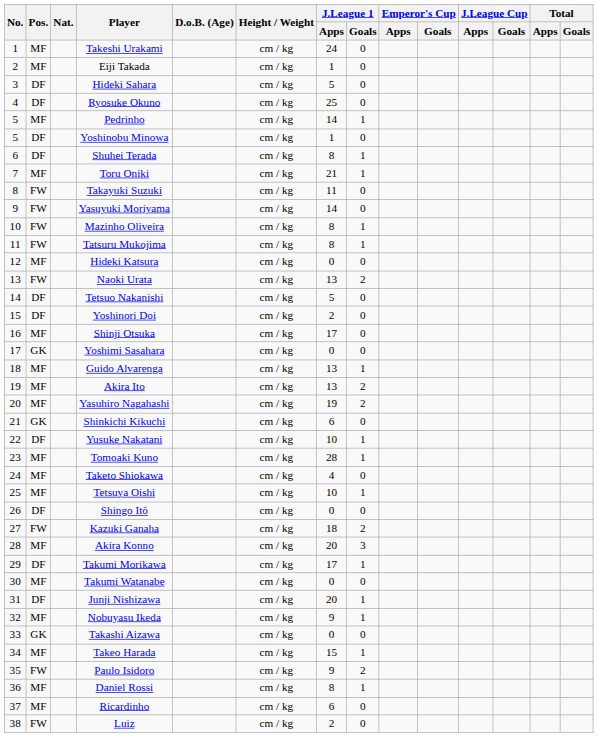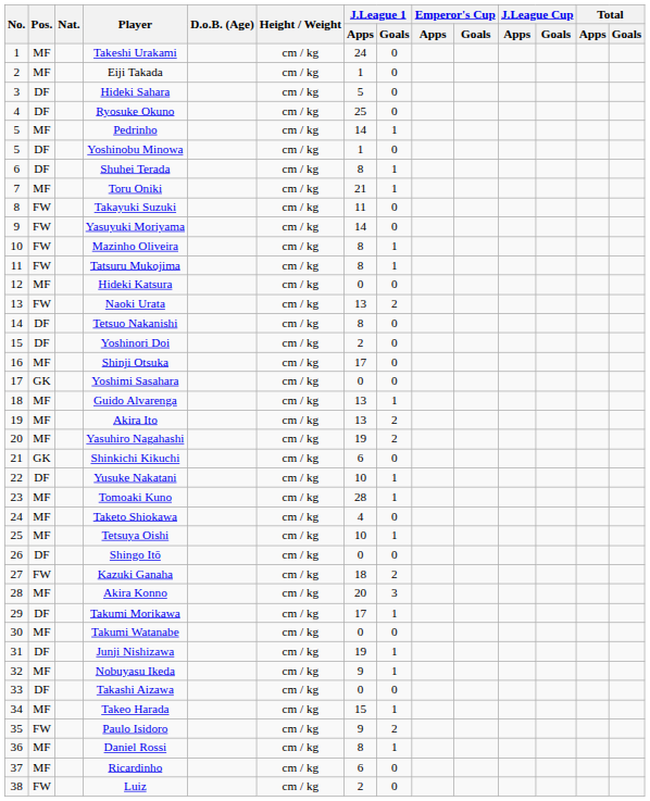 <table class="wikitable" style="text-align:center;">
 <tr>
 <th rowspan="2">No.</th>
 <th rowspan="2">Pos.</th>
 <th rowspan="2">Nat.</th>
 <th rowspan="2">Player</th>
 <th rowspan="2">D.o.B. (Age)</th>
 <th rowspan="2">Height / Weight</th>
 <th colspan="2"><a href='#'>J.League 1</a></th>
 <th colspan="2"><a href='#'>Emperor's Cup</a></th>
 <th colspan="2"><a href='#'>J.League Cup</a></th>
 <th colspan="2">Total</th>
 </tr>
 <tr>
 <th>Apps</th>
 <th>Goals</th>
 <th>Apps</th>
 <th>Goals</th>
 <th>Apps</th>
 <th>Goals</th>
 <th>Apps</th>
 <th>Goals</th>
 </tr>
 <tr>
 <td>1</td>
 <td>MF</td>
 <td></td>
 <td><a href='#'>Takeshi Urakami</a></td>
 <td></td>
 <td>cm / kg</td>
 <td>24</td>
 <td>0</td>
 <td></td>
 <td></td>
 <td></td>
 <td></td>
 <td></td>
 <td></td>
 </tr>
 <tr>
 <td>2</td>
 <td>MF</td>
 <td></td>
 <td>Eiji Takada</td>
 <td></td>
 <td>cm / kg</td>
 <td>1</td>
 <td>0</td>
 <td></td>
 <td></td>
 <td></td>
 <td></td>
 <td></td>
 <td></td>
 </tr>
 <tr>
 <td>3</td>
 <td>DF</td>
 <td></td>
 <td><a href='#'>Hideki Sahara</a></td>
 <td></td>
 <td>cm / kg</td>
 <td>5</td>
 <td>0</td>
 <td></td>
 <td></td>
 <td></td>
 <td></td>
 <td></td>
 <td></td>
 </tr>
 <tr>
 <td>4</td>
 <td>DF</td>
 <td></td>
 <td><a href='#'>Ryosuke Okuno</a></td>
 <td></td>
 <td>cm / kg</td>
 <td>25</td>
 <td>0</td>
 <td></td>
 <td></td>
 <td></td>
 <td></td>
 <td></td>
 <td></td>
 </tr>
 <tr>
 <td>5</td>
 <td>MF</td>
 <td></td>
 <td><a href='#'>Pedrinho</a></td>
 <td></td>
 <td>cm / kg</td>
 <td>14</td>
 <td>1</td>
 <td></td>
 <td></td>
 <td></td>
 <td></td>
 <td></td>
 <td></td>
 </tr>
 <tr>
 <td>5</td>
 <td>DF</td>
 <td></td>
 <td><a href='#'>Yoshinobu Minowa</a></td>
 <td></td>
 <td>cm / kg</td>
 <td>1</td>
 <td>0</td>
 <td></td>
 <td></td>
 <td></td>
 <td></td>
 <td></td>
 <td></td>
 </tr>
 <tr>
 <td>6</td>
 <td>DF</td>
 <td></td>
 <td><a href='#'>Shuhei Terada</a></td>
 <td></td>
 <td>cm / kg</td>
 <td>8</td>
 <td>1</td>
 <td></td>
 <td></td>
 <td></td>
 <td></td>
 <td></td>
 <td></td>
 </tr>
 <tr>
 <td>7</td>
 <td>MF</td>
 <td></td>
 <td><a href='#'>Toru Oniki</a></td>
 <td></td>
 <td>cm / kg</td>
 <td>21</td>
 <td>1</td>
 <td></td>
 <td></td>
 <td></td>
 <td></td>
 <td></td>
 <td></td>
 </tr>
 <tr>
 <td>8</td>
 <td>FW</td>
 <td></td>
 <td><a href='#'>Takayuki Suzuki</a></td>
 <td></td>
 <td>cm / kg</td>
 <td>11</td>
 <td>0</td>
 <td></td>
 <td></td>
 <td></td>
 <td></td>
 <td></td>
 <td></td>
 </tr>
 <tr>
 <td>9</td>
 <td>FW</td>
 <td></td>
 <td><a href='#'>Yasuyuki Moriyama</a></td>
 <td></td>
 <td>cm / kg</td>
 <td>14</td>
 <td>0</td>
 <td></td>
 <td></td>
 <td></td>
 <td></td>
 <td></td>
 <td></td>
 </tr>
 <tr>
 <td>10</td>
 <td>FW</td>
 <td></td>
 <td><a href='#'>Mazinho Oliveira</a></td>
 <td></td>
 <td>cm / kg</td>
 <td>8</td>
 <td>1</td>
 <td></td>
 <td></td>
 <td></td>
 <td></td>
 <td></td>
 <td></td>
 </tr>
 <tr>
 <td>11</td>
 <td>FW</td>
 <td></td>
 <td><a href='#'>Tatsuru Mukojima</a></td>
 <td></td>
 <td>cm / kg</td>
 <td>8</td>
 <td>1</td>
 <td></td>
 <td></td>
 <td></td>
 <td></td>
 <td></td>
 <td></td>
 </tr>
 <tr>
 <td>12</td>
 <td>MF</td>
 <td></td>
 <td><a href='#'>Hideki Katsura</a></td>
 <td></td>
 <td>cm / kg</td>
 <td>0</td>
 <td>0</td>
 <td></td>
 <td></td>
 <td></td>
 <td></td>
 <td></td>
 <td></td>
 </tr>
 <tr>
 <td>13</td>
 <td>FW</td>
 <td></td>
 <td><a href='#'>Naoki Urata</a></td>
 <td></td>
 <td>cm / kg</td>
 <td>13</td>
 <td>2</td>
 <td></td>
 <td></td>
 <td></td>
 <td></td>
 <td></td>
 <td></td>
 </tr>
 <tr>
 <td>14</td>
 <td>DF</td>
 <td></td>
 <td><a href='#'>Tetsuo Nakanishi</a></td>
 <td></td>
 <td>cm / kg</td>
-<td>5</td>
+<td>8</td>
 <td>0</td>
 <td></td>
 <td></td>
 <td></td>
 <td></td>
 <td></td>
 <td></td>
 </tr>
 <tr>
 <td>15</td>
 <td>DF</td>
 <td></td>
 <td><a href='#'>Yoshinori Doi</a></td>
 <td></td>
 <td>cm / kg</td>
 <td>2</td>
 <td>0</td>
 <td></td>
 <td></td>
 <td></td>
 <td></td>
 <td></td>
 <td></td>
 </tr>
 <tr>
 <td>16</td>
 <td>MF</td>
 <td></td>
 <td><a href='#'>Shinji Otsuka</a></td>
 <td></td>
 <td>cm / kg</td>
 <td>17</td>
 <td>0</td>
 <td></td>
 <td></td>
 <td></td>
 <td></td>
 <td></td>
 <td></td>
 </tr>
 <tr>
 <td>17</td>
 <td>GK</td>
 <td></td>
 <td><a href='#'>Yoshimi Sasahara</a></td>
 <td></td>
 <td>cm / kg</td>
 <td>0</td>
 <td>0</td>
 <td></td>
 <td></td>
 <td></td>
 <td></td>
 <td></td>
 <td></td>
 </tr>
 <tr>
 <td>18</td>
 <td>MF</td>
 <td></td>
 <td><a href='#'>Guido Alvarenga</a></td>
 <td></td>
 <td>cm / kg</td>
 <td>13</td>
 <td>1</td>
 <td></td>
 <td></td>
 <td></td>
 <td></td>
 <td></td>
 <td></td>
 </tr>
 <tr>
 <td>19</td>
 <td>MF</td>
 <td></td>
 <td><a href='#'>Akira Ito</a></td>
 <td></td>
 <td>cm / kg</td>
 <td>13</td>
 <td>2</td>
 <td></td>
 <td></td>
 <td></td>
 <td></td>
 <td></td>
 <td></td>
 </tr>
 <tr>
 <td>20</td>
 <td>MF</td>
 <td></td>
 <td><a href='#'>Yasuhiro Nagahashi</a></td>
 <td></td>
 <td>cm / kg</td>
 <td>19</td>
 <td>2</td>
 <td></td>
 <td></td>
 <td></td>
 <td></td>
 <td></td>
 <td></td>
 </tr>
 <tr>
 <td>21</td>
 <td>GK</td>
 <td></td>
 <td><a href='#'>Shinkichi Kikuchi</a></td>
 <td></td>
 <td>cm / kg</td>
 <td>6</td>
 <td>0</td>
 <td></td>
 <td></td>
 <td></td>
 <td></td>
 <td></td>
 <td></td>
 </tr>
 <tr>
 <td>22</td>
 <td>DF</td>
 <td></td>
 <td><a href='#'>Yusuke Nakatani</a></td>
 <td></td>
 <td>cm / kg</td>
 <td>10</td>
 <td>1</td>
 <td></td>
 <td></td>
 <td></td>
 <td></td>
 <td></td>
 <td></td>
 </tr>
 <tr>
 <td>23</td>
 <td>MF</td>
 <td></td>
 <td><a href='#'>Tomoaki Kuno</a></td>
 <td></td>
 <td>cm / kg</td>
 <td>28</td>
 <td>1</td>
 <td></td>
 <td></td>
 <td></td>
 <td></td>
 <td></td>
 <td></td>
 </tr>
 <tr>
 <td>24</td>
 <td>MF</td>
 <td></td>
 <td><a href='#'>Taketo Shiokawa</a></td>
 <td></td>
 <td>cm / kg</td>
 <td>4</td>
 <td>0</td>
 <td></td>
 <td></td>
 <td></td>
 <td></td>
 <td></td>
 <td></td>
 </tr>
 <tr>
 <td>25</td>
 <td>MF</td>
 <td></td>
 <td><a href='#'>Tetsuya Oishi</a></td>
 <td></td>
 <td>cm / kg</td>
 <td>10</td>
 <td>1</td>
 <td></td>
 <td></td>
 <td></td>
 <td></td>
 <td></td>
 <td></td>
 </tr>
 <tr>
 <td>26</td>
 <td>DF</td>
 <td></td>
 <td><a href='#'>Shingo Itō</a></td>
 <td></td>
 <td>cm / kg</td>
 <td>0</td>
 <td>0</td>
 <td></td>
 <td></td>
 <td></td>
 <td></td>
 <td></td>
 <td></td>
 </tr>
 <tr>
 <td>27</td>
 <td>FW</td>
 <td></td>
 <td><a href='#'>Kazuki Ganaha</a></td>
 <td></td>
 <td>cm / kg</td>
 <td>18</td>
 <td>2</td>
 <td></td>
 <td></td>
 <td></td>
 <td></td>
 <td></td>
 <td></td>
 </tr>
 <tr>
 <td>28</td>
 <td>MF</td>
 <td></td>
 <td><a href='#'>Akira Konno</a></td>
 <td></td>
 <td>cm / kg</td>
 <td>20</td>
 <td>3</td>
 <td></td>
 <td></td>
 <td></td>
 <td></td>
 <td></td>
 <td></td>
 </tr>
 <tr>
 <td>29</td>
 <td>DF</td>
 <td></td>
 <td><a href='#'>Takumi Morikawa</a></td>
 <td></td>
 <td>cm / kg</td>
 <td>17</td>
 <td>1</td>
 <td></td>
 <td></td>
 <td></td>
 <td></td>
 <td></td>
 <td></td>
 </tr>
 <tr>
 <td>30</td>
 <td>MF</td>
 <td></td>
 <td><a href='#'>Takumi Watanabe</a></td>
 <td></td>
 <td>cm / kg</td>
 <td>0</td>
 <td>0</td>
 <td></td>
 <td></td>
 <td></td>
 <td></td>
 <td></td>
 <td></td>
 </tr>
 <tr>
 <td>31</td>
 <td>DF</td>
 <td></td>
 <td><a href='#'>Junji Nishizawa</a></td>
 <td></td>
 <td>cm / kg</td>
-<td>20</td>
+<td>19</td>
 <td>1</td>
 <td></td>
 <td></td>
 <td></td>
 <td></td>
 <td></td>
 <td></td>
 </tr>
 <tr>
 <td>32</td>
 <td>MF</td>
 <td></td>
 <td><a href='#'>Nobuyasu Ikeda</a></td>
 <td></td>
 <td>cm / kg</td>
 <td>9</td>
 <td>1</td>
 <td></td>
 <td></td>
 <td></td>
 <td></td>
 <td></td>
 <td></td>
 </tr>
 <tr>
 <td>33</td>
-<td>GK</td>
+<td>DF</td>
 <td></td>
 <td><a href='#'>Takashi Aizawa</a></td>
 <td></td>
 <td>cm / kg</td>
 <td>0</td>
 <td>0</td>
 <td></td>
 <td></td>
 <td></td>
 <td></td>
 <td></td>
 <td></td>
 </tr>
 <tr>
 <td>34</td>
 <td>MF</td>
 <td></td>
 <td><a href='#'>Takeo Harada</a></td>
 <td></td>
 <td>cm / kg</td>
 <td>15</td>
 <td>1</td>
 <td></td>
 <td></td>
 <td></td>
 <td></td>
 <td></td>
 <td></td>
 </tr>
 <tr>
 <td>35</td>
 <td>FW</td>
 <td></td>
 <td><a href='#'>Paulo Isidoro</a></td>
 <td></td>
 <td>cm / kg</td>
 <td>9</td>
 <td>2</td>
 <td></td>
 <td></td>
 <td></td>
 <td></td>
 <td></td>
 <td></td>
 </tr>
 <tr>
 <td>36</td>
 <td>MF</td>
 <td></td>
 <td><a href='#'>Daniel Rossi</a></td>
 <td></td>
 <td>cm / kg</td>
 <td>8</td>
 <td>1</td>
 <td></td>
 <td></td>
 <td></td>
 <td></td>
 <td></td>
 <td></td>
 </tr>
 <tr>
 <td>37</td>
 <td>MF</td>
 <td></td>
 <td><a href='#'>Ricardinho</a></td>
 <td></td>
 <td>cm / kg</td>
 <td>6</td>
 <td>0</td>
 <td></td>
 <td></td>
 <td></td>
 <td></td>
 <td></td>
 <td></td>
 </tr>
 <tr>
 <td>38</td>
 <td>FW</td>
 <td></td>
 <td><a href='#'>Luiz</a></td>
 <td></td>
 <td>cm / kg</td>
 <td>2</td>
 <td>0</td>
 <td></td>
 <td></td>
 <td></td>
 <td></td>
 <td></td>
 <td></td>
 </tr>
 </table>
